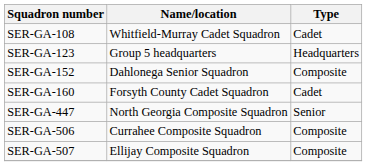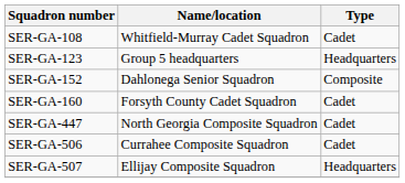 <table class="wikitable">
 <tr>
 <th>Squadron number</th>
 <th>Name/location</th>
 <th>Type</th>
 </tr>
 <tr>
 <td>SER-GA-108</td>
 <td>Whitfield-Murray Cadet Squadron</td>
 <td>Cadet</td>
 </tr>
 <tr>
 <td>SER-GA-123</td>
 <td>Group 5 headquarters</td>
 <td>Headquarters</td>
 </tr>
 <tr>
 <td>SER-GA-152</td>
 <td>Dahlonega Senior Squadron</td>
 <td>Composite</td>
 </tr>
 <tr>
 <td>SER-GA-160</td>
 <td>Forsyth County Cadet Squadron</td>
 <td>Cadet</td>
 </tr>
 <tr>
 <td>SER-GA-447</td>
 <td>North Georgia Composite Squadron</td>
-<td>Senior</td>
+<td>Cadet</td>
 </tr>
 <tr>
 <td>SER-GA-506</td>
 <td>Currahee Composite Squadron</td>
-<td>Composite</td>
+<td>Cadet</td>
 </tr>
 <tr>
 <td>SER-GA-507</td>
 <td>Ellijay Composite Squadron</td>
-<td>Composite</td>
+<td>Headquarters</td>
 </tr>
 <tr>
 </tr>
 </table>
